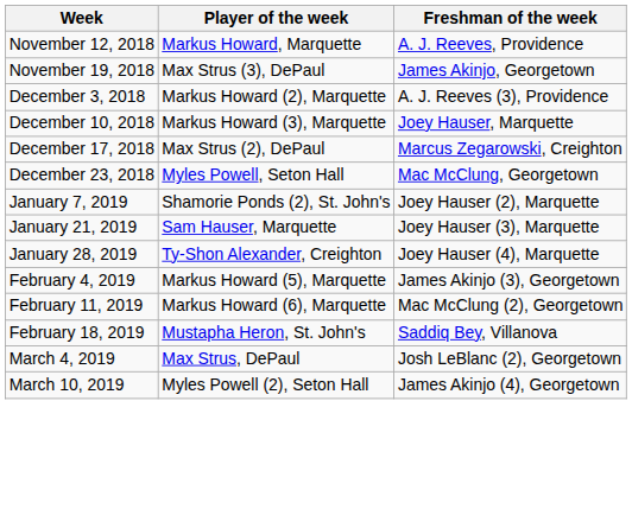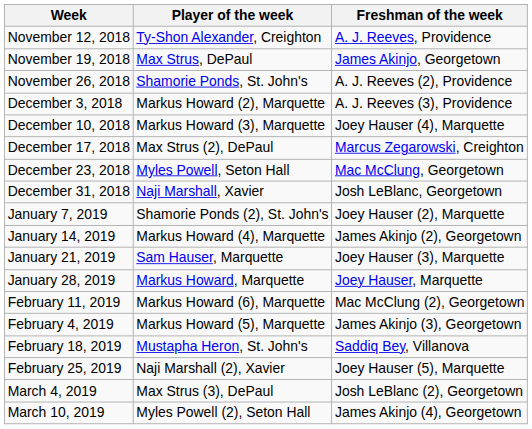 <table class="wikitable" border="1">
 <tr>
 <th>Week</th>
 <th>Player of the week</th>
 <th>Freshman of the week</th>
 </tr>
 <tr>
 <td>November 12, 2018</td>
-<td><a href='#'>Markus Howard</a>, Marquette</td>
+<td><a href='#'>Ty-Shon Alexander</a>, Creighton</td>
 <td><a href='#'>A. J. Reeves</a>, Providence</td>
 </tr>
 <tr>
 <td>November 19, 2018</td>
-<td>Max Strus (3), DePaul</td>
+<td><a href='#'>Max Strus</a>, DePaul</td>
 <td><a href='#'>James Akinjo</a>, Georgetown</td>
+</tr>
+<tr>
+<td>November 26, 2018</td>
+<td><a href='#'>Shamorie Ponds</a>, St. John's</td>
+<td>A. J. Reeves (2), Providence</td>
 </tr>
 <tr>
 <td>December 3, 2018</td>
 <td>Markus Howard (2), Marquette</td>
 <td>A. J. Reeves (3), Providence</td>
 </tr>
 <tr>
 <td>December 10, 2018</td>
 <td>Markus Howard (3), Marquette</td>
-<td><a href='#'>Joey Hauser</a>, Marquette</td>
+<td>Joey Hauser (4), Marquette</td>
 </tr>
 <tr>
 <td>December 17, 2018</td>
 <td>Max Strus (2), DePaul</td>
 <td><a href='#'>Marcus Zegarowski</a>, Creighton</td>
 </tr>
 <tr>
 <td>December 23, 2018</td>
 <td><a href='#'>Myles Powell</a>, Seton Hall</td>
 <td><a href='#'>Mac McClung</a>, Georgetown</td>
 </tr>
 <tr>
+<td>December 31, 2018</td>
+<td><a href='#'>Naji Marshall</a>, Xavier</td>
+<td>Josh LeBlanc, Georgetown</td>
+</tr>
+<tr>
 <td>January 7, 2019</td>
 <td>Shamorie Ponds (2), St. John's</td>
 <td>Joey Hauser (2), Marquette</td>
+</tr>
+<tr>
+<td>January 14, 2019</td>
+<td>Markus Howard (4), Marquette</td>
+<td>James Akinjo (2), Georgetown</td>
 </tr>
 <tr>
 <td>January 21, 2019</td>
 <td><a href='#'>Sam Hauser</a>, Marquette</td>
 <td>Joey Hauser (3), Marquette</td>
 </tr>
 <tr>
 <td>January 28, 2019</td>
-<td><a href='#'>Ty-Shon Alexander</a>, Creighton</td>
-<td>Joey Hauser (4), Marquette</td>
+<td><a href='#'>Markus Howard</a>, Marquette</td>
+<td><a href='#'>Joey Hauser</a>, Marquette</td>
+</tr>
+<tr>
+<td>February 11, 2019</td>
+<td>Markus Howard (6), Marquette</td>
+<td>Mac McClung (2), Georgetown</td>
 </tr>
 <tr>
 <td>February 4, 2019</td>
 <td>Markus Howard (5), Marquette</td>
 <td>James Akinjo (3), Georgetown</td>
 </tr>
 <tr>
-<td>February 11, 2019</td>
-<td>Markus Howard (6), Marquette</td>
-<td>Mac McClung (2), Georgetown</td>
-</tr>
-<tr>
 <td>February 18, 2019</td>
 <td><a href='#'>Mustapha Heron</a>, St. John's</td>
 <td><a href='#'>Saddiq Bey</a>, Villanova</td>
 </tr>
 <tr>
+<td>February 25, 2019</td>
+<td>Naji Marshall (2), Xavier</td>
+<td>Joey Hauser (5), Marquette</td>
+</tr>
+<tr>
 <td>March 4, 2019</td>
-<td><a href='#'>Max Strus</a>, DePaul</td>
+<td>Max Strus (3), DePaul</td>
 <td>Josh LeBlanc (2), Georgetown</td>
 </tr>
 <tr>
 <td>March 10, 2019</td>
 <td>Myles Powell (2), Seton Hall</td>
 <td>James Akinjo (4), Georgetown</td>
 </tr>
 </table>
